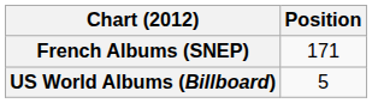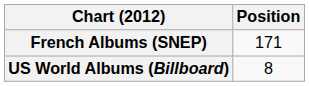 <table class="wikitable plainrowheaders" style="text-align:center">
 <tr>
 <th scope="col">Chart (2012)</th>
 <th scope="col">Position</th>
 </tr>
 <tr>
 <th scope="row">French Albums (SNEP)</th>
 <td>171</td>
 </tr>
 <tr>
 <th scope="row">US World Albums (<em>Billboard</em>)</th>
-<td>5</td>
+<td>8</td>
 </tr>
 </table>
